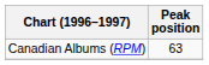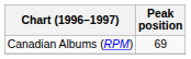 <table class="wikitable sortable">
 <tr>
 <th>Chart (1996–1997)</th>
 <th>Peak<br>position</th>
 </tr>
 <tr>
 <td>Canadian Albums (<em><a href='#'>RPM</a></em>)</td>
-<td align="center">63</td>
+<td align="center">69</td>
 </tr>
 <tr>
 </tr>
 <tr>
 </tr>
 </table>
